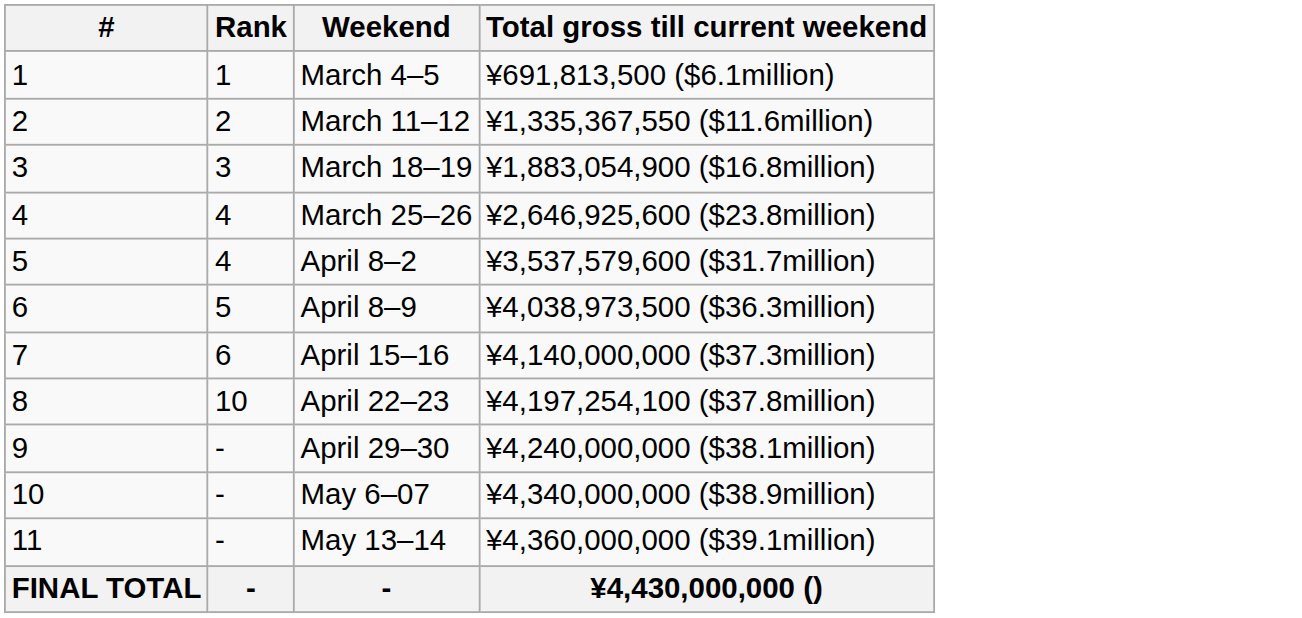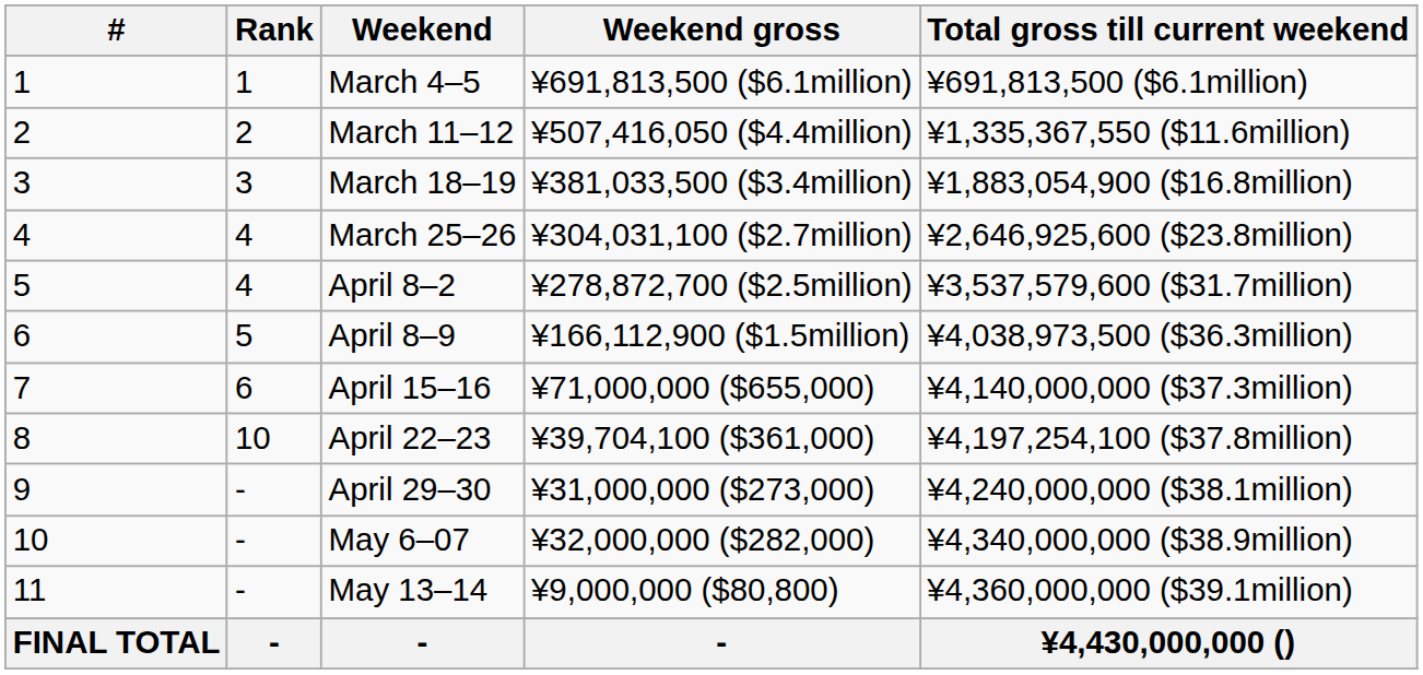 <table class = wikitable>
 <tr>
 <th>#</th>
 <th>Rank</th>
 <th>Weekend</th>
+<th>Weekend gross</th>
 <th>Total gross till current weekend</th>
 </tr>
 <tr>
 <td>1</td>
 <td>1</td>
 <td>March 4–5</td>
 <td>¥691,813,500 ($6.1million)</td>
+<td>¥691,813,500 ($6.1million)</td>
 </tr>
 <tr>
 <td>2</td>
 <td>2</td>
 <td>March 11–12</td>
+<td>¥507,416,050 ($4.4million)</td>
 <td>¥1,335,367,550 ($11.6million)</td>
 </tr>
 <tr>
 <td>3</td>
 <td>3</td>
 <td>March 18–19</td>
+<td>¥381,033,500 ($3.4million)</td>
 <td>¥1,883,054,900 ($16.8million)</td>
 </tr>
 <tr>
 <td>4</td>
 <td>4</td>
 <td>March 25–26</td>
+<td>¥304,031,100 ($2.7million)</td>
 <td>¥2,646,925,600 ($23.8million)</td>
 </tr>
 <tr>
 <td>5</td>
 <td>4</td>
 <td>April 8–2</td>
+<td>¥278,872,700 ($2.5million)</td>
 <td>¥3,537,579,600 ($31.7million)</td>
 </tr>
 <tr>
 <td>6</td>
 <td>5</td>
 <td>April 8–9</td>
+<td>¥166,112,900 ($1.5million)</td>
 <td>¥4,038,973,500 ($36.3million)</td>
 </tr>
 <tr>
 <td>7</td>
 <td>6</td>
 <td>April 15–16</td>
+<td>¥71,000,000 ($655,000)</td>
 <td>¥4,140,000,000 ($37.3million)</td>
 </tr>
 <tr>
 <td>8</td>
 <td>10</td>
 <td>April 22–23</td>
+<td>¥39,704,100 ($361,000)</td>
 <td>¥4,197,254,100 ($37.8million)</td>
 </tr>
 <tr>
 <td>9</td>
 <td>-</td>
 <td>April 29–30</td>
+<td>¥31,000,000 ($273,000)</td>
 <td>¥4,240,000,000 ($38.1million)</td>
 </tr>
 <tr>
 <td>10</td>
 <td>-</td>
 <td>May 6–07</td>
+<td>¥32,000,000 ($282,000)</td>
 <td>¥4,340,000,000 ($38.9million)</td>
 </tr>
 <tr>
 <td>11</td>
 <td>-</td>
 <td>May 13–14</td>
+<td>¥9,000,000 ($80,800)</td>
 <td>¥4,360,000,000 ($39.1million)</td>
 </tr>
 <tr>
 <th>FINAL TOTAL</th>
 <th>-</th>
 <th>-</th>
+<th>-</th>
 <th>¥4,430,000,000 ()</th>
 </tr>
 </table>
